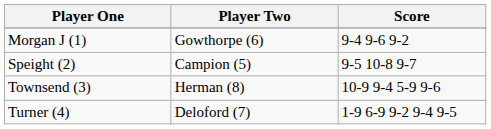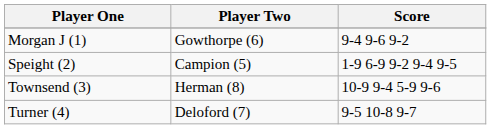 <table class="wikitable">
 <tr>
 <th width=170>Player One</th>
 <th width=170>Player Two</th>
 <th width=150>Score</th>
 </tr>
 <tr>
 </tr>
 <tr>
 <td> Morgan J (1)</td>
 <td> Gowthorpe (6)</td>
 <td>9-4 9-6 9-2</td>
 </tr>
 <tr>
 <td> Speight (2)</td>
 <td> Campion (5)</td>
-<td>9-5 10-8 9-7</td>
+<td>1-9 6-9 9-2 9-4 9-5</td>
 </tr>
 <tr>
 <td> Townsend (3)</td>
 <td> Herman (8)</td>
 <td>10-9 9-4 5-9 9-6</td>
 </tr>
 <tr>
 <td> Turner (4)</td>
 <td> Deloford (7)</td>
-<td>1-9 6-9 9-2 9-4 9-5</td>
+<td>9-5 10-8 9-7</td>
 </tr>
 </table>
